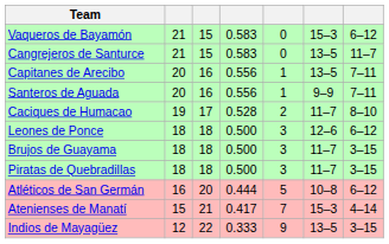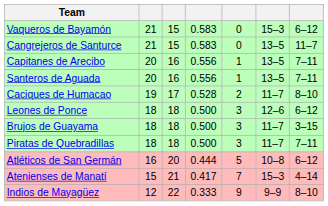 <table class="wikitable" width="470" style="font-size:95%; text-align:center">
 <tr>
 <th width="30%">Team</th>
 <th width="5%"></th>
 <th width="5%"></th>
 <th width="5%"></th>
 <th width="7.5%"></th>
 <th width="7.5%"></th>
 <th width="7.5%"></th>
 </tr>
 <tr style="background:#bfb;">
 <td style="text-align: left"><a href='#'>Vaqueros de Bayamón</a></td>
 <td>21</td>
 <td>15</td>
 <td>0.583</td>
 <td>0</td>
 <td>15–3</td>
 <td>6–12</td>
 </tr>
 <tr style="background:#bfb;">
 <td style="text-align: left"><a href='#'>Cangrejeros de Santurce</a></td>
 <td>21</td>
 <td>15</td>
 <td>0.583</td>
 <td>0</td>
 <td>13–5</td>
 <td>11–7</td>
 </tr>
 <tr style="background:#bfb;">
 <td style="text-align: left"><a href='#'>Capitanes de Arecibo</a></td>
 <td>20</td>
 <td>16</td>
 <td>0.556</td>
 <td>1</td>
 <td>13–5</td>
 <td>7–11</td>
 </tr>
 <tr style="background:#bfb;">
 <td style="text-align: left"><a href='#'>Santeros de Aguada</a></td>
 <td>20</td>
 <td>16</td>
 <td>0.556</td>
 <td>1</td>
-<td>9–9</td>
+<td>13–5</td>
 <td>7–11</td>
 </tr>
 <tr style="background:#bfb;">
 <td style="text-align: left"><a href='#'>Caciques de Humacao</a></td>
 <td>19</td>
 <td>17</td>
 <td>0.528</td>
 <td>2</td>
 <td>11–7</td>
 <td>8–10</td>
 </tr>
 <tr style="background:#bfb;">
 <td style="text-align: left"><a href='#'>Leones de Ponce</a></td>
 <td>18</td>
 <td>18</td>
 <td>0.500</td>
 <td>3</td>
 <td>12–6</td>
 <td>6–12</td>
 </tr>
 <tr style="background:#bfb;">
 <td style="text-align: left"><a href='#'>Brujos de Guayama</a></td>
 <td>18</td>
 <td>18</td>
 <td>0.500</td>
 <td>3</td>
 <td>11–7</td>
 <td>3–15</td>
 </tr>
 <tr style="background:#bfb;">
 <td style="text-align: left"><a href='#'>Piratas de Quebradillas</a></td>
 <td>18</td>
 <td>18</td>
 <td>0.500</td>
 <td>3</td>
 <td>11–7</td>
-<td>3–15</td>
+<td>7–11</td>
 </tr>
 <tr style="background:#fbb;">
 <td style="text-align: left"><a href='#'>Atléticos de San Germán</a></td>
 <td>16</td>
 <td>20</td>
 <td>0.444</td>
 <td>5</td>
 <td>10–8</td>
 <td>6–12</td>
 </tr>
 <tr style="background:#fbb;">
 <td style="text-align: left"><a href='#'>Atenienses de Manatí</a></td>
 <td>15</td>
 <td>21</td>
 <td>0.417</td>
 <td>7</td>
 <td>15–3</td>
 <td>4–14</td>
 </tr>
 <tr style="background:#fbb;">
 <td style="text-align: left"><a href='#'>Indios de Mayagüez</a></td>
 <td>12</td>
 <td>22</td>
 <td>0.333</td>
 <td>9</td>
-<td>13–5</td>
-<td>3–15</td>
+<td>9–9</td>
+<td>8–10</td>
 </tr>
 </table>
